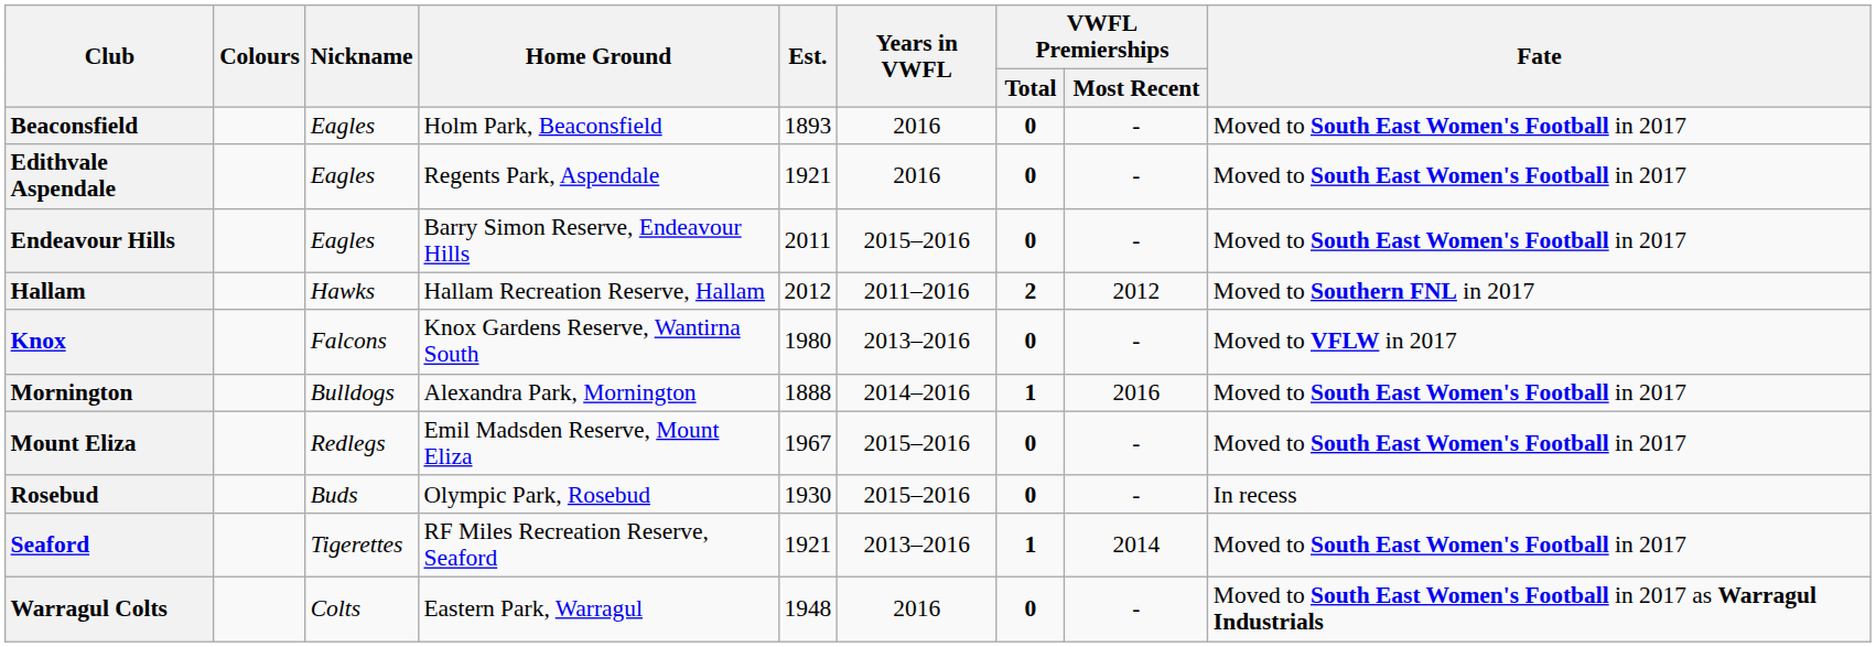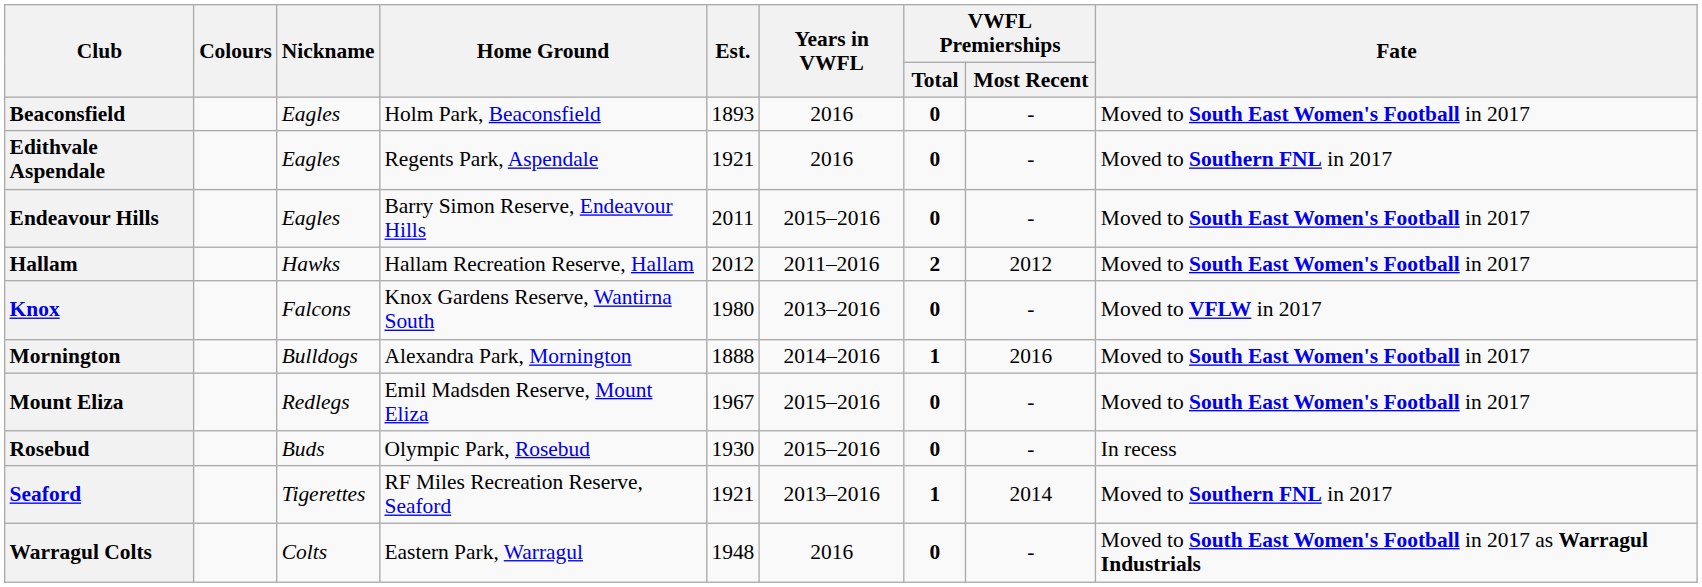 <table class="wikitable sortable" style="text-align:center; width:100%">
 <tr>
 <th rowspan="2">Club</th>
 <th rowspan="2">Colours</th>
 <th rowspan="2">Nickname</th>
 <th rowspan="2">Home Ground</th>
 <th rowspan="2">Est.</th>
 <th rowspan="2">Years in VWFL</th>
 <th colspan="2">VWFL Premierships</th>
 <th rowspan="2">Fate</th>
 </tr>
 <tr>
 <th>Total</th>
 <th>Most Recent</th>
 </tr>
 <tr>
 <th style="text-align:left">Beaconsfield</th>
 <td></td>
 <td align="left"><em>Eagles</em></td>
 <td align="left">Holm Park, <a href='#'>Beaconsfield</a></td>
 <td>1893</td>
 <td>2016</td>
 <td><strong>0</strong></td>
 <td>-</td>
 <td align="left">Moved to <a href='#'><strong>South East Women's Football</strong></a> in 2017</td>
 </tr>
 <tr>
 <th style="text-align:left">Edithvale Aspendale</th>
 <td></td>
 <td align="left"><em>Eagles</em></td>
 <td align="left">Regents Park, <a href='#'>Aspendale</a></td>
 <td>1921</td>
 <td>2016</td>
 <td><strong>0</strong></td>
 <td>-</td>
-<td align="left">Moved to <a href='#'><strong>South East Women's Football</strong></a> in 2017</td>
+<td align="left">Moved to <a href='#'><strong>Southern FNL</strong></a> in 2017</td>
 </tr>
 <tr>
 <th style="text-align:left">Endeavour Hills</th>
 <td></td>
 <td align="left"><em>Eagles</em></td>
 <td align="left">Barry Simon Reserve, <a href='#'>Endeavour Hills</a></td>
 <td>2011</td>
 <td>2015–2016</td>
 <td><strong>0</strong></td>
 <td>-</td>
 <td align="left">Moved to <a href='#'><strong>South East Women's Football</strong></a> in 2017</td>
 </tr>
 <tr>
 <th style="text-align:left">Hallam</th>
 <td></td>
 <td align="left"><em>Hawks</em></td>
 <td align="left">Hallam Recreation Reserve, <a href='#'>Hallam</a></td>
 <td>2012</td>
 <td>2011–2016</td>
 <td><strong>2</strong></td>
 <td>2012</td>
-<td align="left">Moved to <a href='#'><strong>Southern FNL</strong></a> in 2017</td>
+<td align="left">Moved to <a href='#'><strong>South East Women's Football</strong></a> in 2017</td>
 </tr>
 <tr>
 <th style="text-align:left"><a href='#'>Knox</a></th>
 <td></td>
 <td align="left"><em>Falcons</em></td>
 <td align="left">Knox Gardens Reserve, <a href='#'>Wantirna South</a></td>
 <td>1980</td>
 <td>2013–2016</td>
 <td><strong>0</strong></td>
 <td>-</td>
 <td align="left">Moved to <a href='#'><strong>VFLW</strong></a> in 2017</td>
 </tr>
 <tr>
 <th style="text-align:left">Mornington</th>
 <td></td>
 <td align="left"><em>Bulldogs</em></td>
 <td align="left">Alexandra Park, <a href='#'>Mornington</a></td>
 <td>1888</td>
 <td>2014–2016</td>
 <td><strong>1</strong></td>
 <td>2016</td>
 <td align="left">Moved to <a href='#'><strong>South East Women's Football</strong></a> in 2017</td>
 </tr>
 <tr>
 <th style="text-align:left">Mount Eliza</th>
 <td></td>
 <td align="left"><em>Redlegs</em></td>
 <td align="left">Emil Madsden Reserve, <a href='#'>Mount Eliza</a></td>
 <td>1967</td>
 <td>2015–2016</td>
 <td><strong>0</strong></td>
 <td>-</td>
 <td align="left">Moved to <a href='#'><strong>South East Women's Football</strong></a> in 2017</td>
 </tr>
 <tr>
 <th style="text-align:left">Rosebud</th>
 <td></td>
 <td align="left"><em>Buds</em></td>
 <td align="left">Olympic Park, <a href='#'>Rosebud</a></td>
 <td>1930</td>
 <td>2015–2016</td>
 <td><strong>0</strong></td>
 <td>-</td>
 <td align="left">In recess</td>
 </tr>
 <tr>
 <th style="text-align:left"><a href='#'>Seaford</a></th>
 <td></td>
 <td align="left"><em>Tigerettes</em></td>
 <td align="left">RF Miles Recreation Reserve, <a href='#'>Seaford</a></td>
 <td>1921</td>
 <td>2013–2016</td>
 <td><strong>1</strong></td>
 <td>2014</td>
-<td align="left">Moved to <a href='#'><strong>South East Women's Football</strong></a> in 2017</td>
+<td align="left">Moved to <a href='#'><strong>Southern FNL</strong></a> in 2017</td>
 </tr>
 <tr>
 <th style="text-align:left">Warragul Colts</th>
 <td></td>
 <td align="left"><em>Colts</em></td>
 <td align="left">Eastern Park, <a href='#'>Warragul</a></td>
 <td>1948</td>
 <td>2016</td>
 <td><strong>0</strong></td>
 <td>-</td>
 <td align="left">Moved to <a href='#'><strong>South East Women's Football</strong></a> in 2017 as <strong>Warragul Industrials</strong></td>
 </tr>
 </table>
